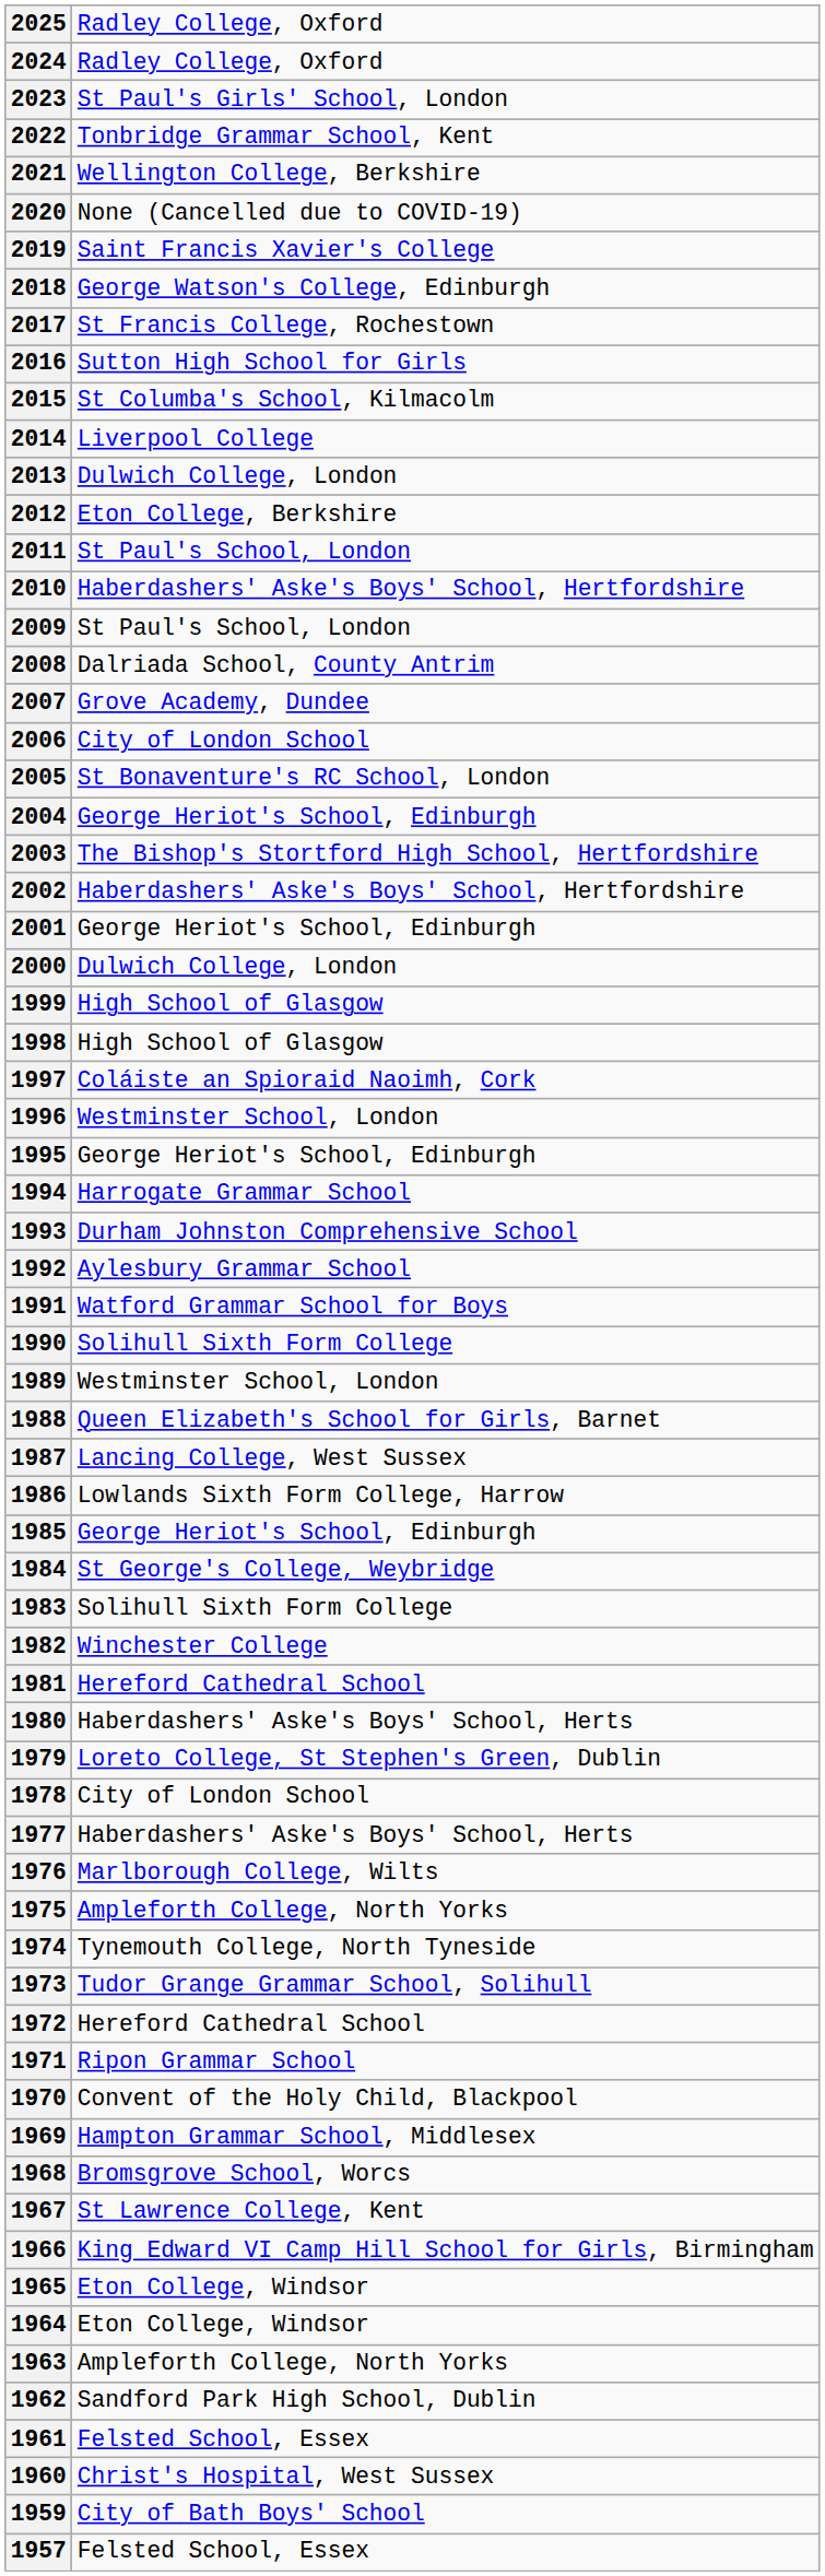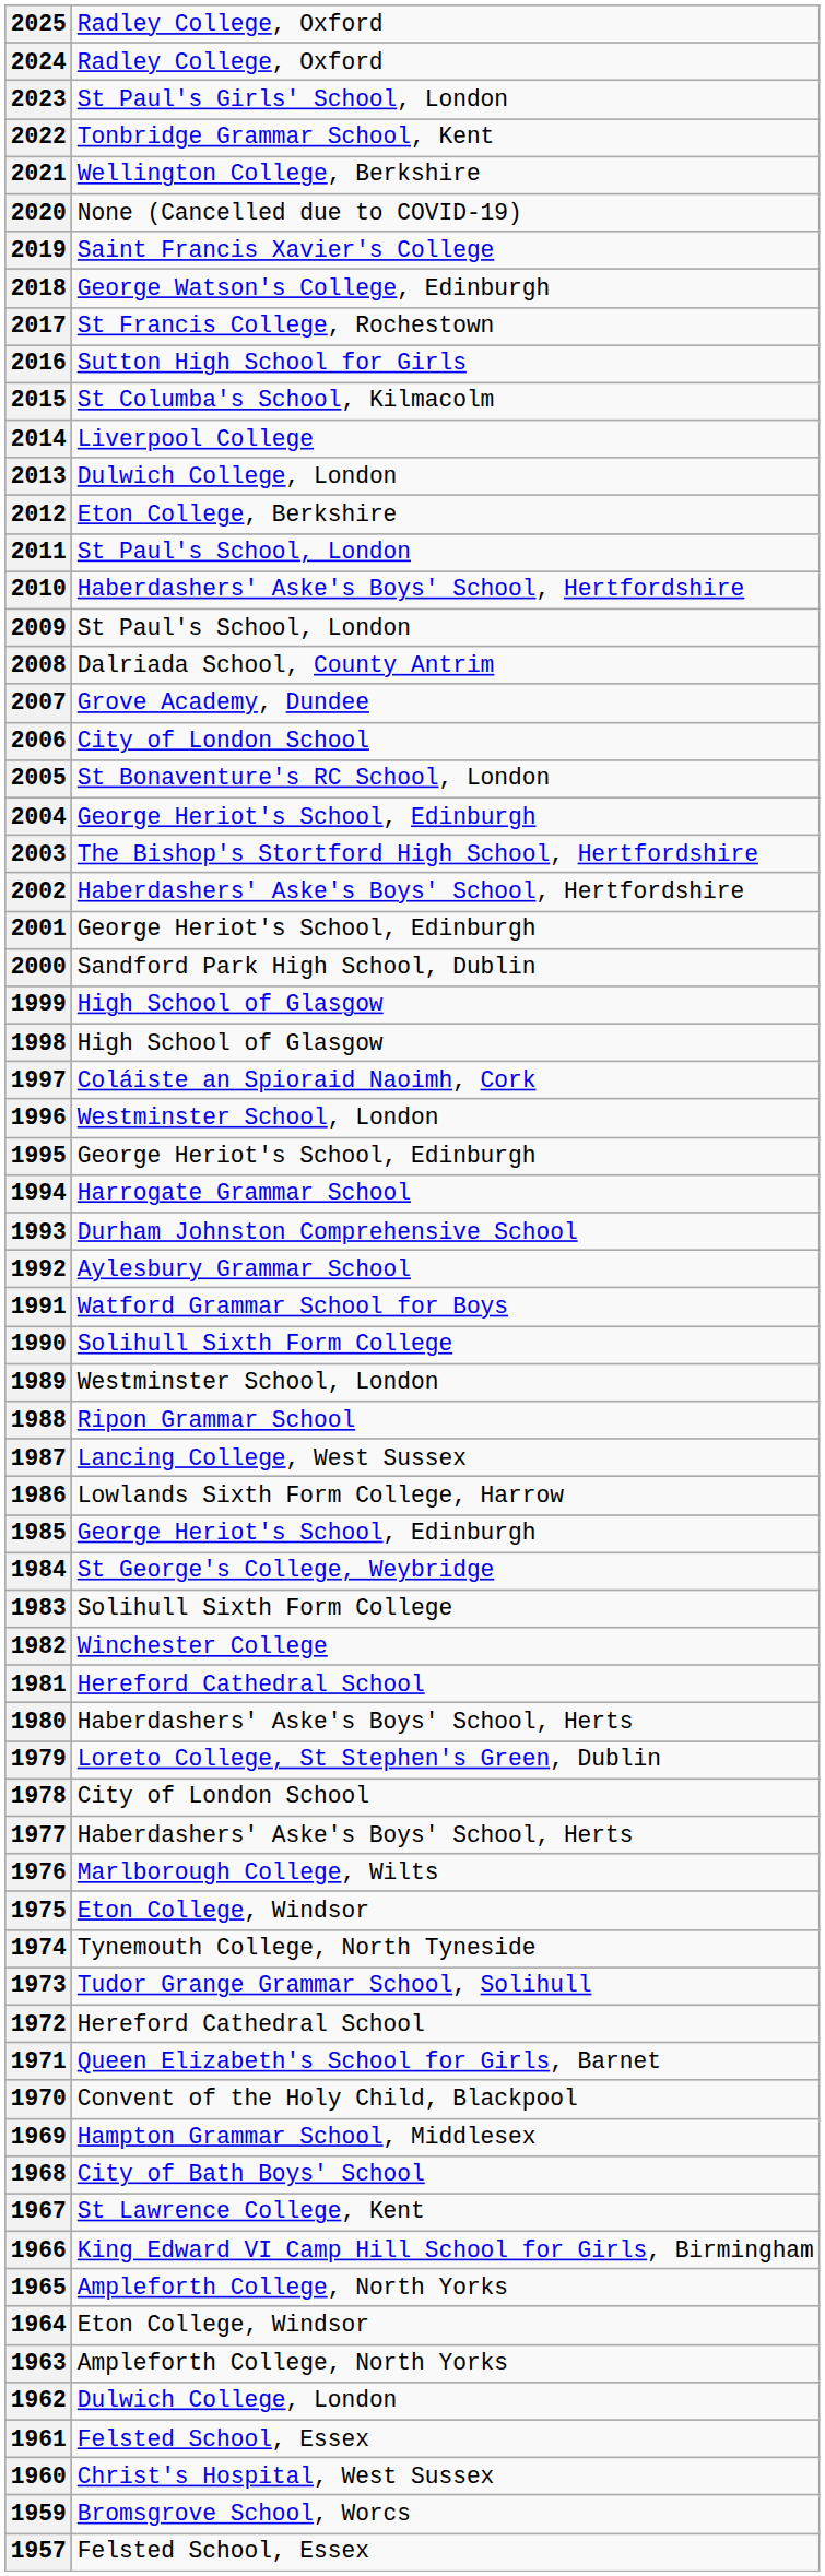 <table class="wikitable sortable">
 <tr>
 <th>2025</th>
 <td><a href='#'>Radley College</a>, Oxford</td>
 </tr>
 <tr>
 <th>2024</th>
 <td><a href='#'>Radley College</a>, Oxford</td>
 </tr>
 <tr>
 <th>2023</th>
 <td><a href='#'>St Paul's Girls' School</a>, London</td>
 </tr>
 <tr>
 <th>2022</th>
 <td><a href='#'>Tonbridge Grammar School</a>, Kent</td>
 </tr>
 <tr>
 <th>2021</th>
 <td><a href='#'>Wellington College</a>, Berkshire</td>
 </tr>
 <tr>
 <th>2020</th>
 <td>None (Cancelled due to COVID-19)</td>
 </tr>
 <tr>
 <th>2019</th>
 <td><a href='#'>Saint Francis Xavier's College</a></td>
 </tr>
 <tr>
 <th>2018</th>
 <td><a href='#'>George Watson's College</a>, Edinburgh</td>
 </tr>
 <tr>
 <th>2017</th>
 <td><a href='#'>St Francis College</a>, Rochestown</td>
 </tr>
 <tr>
 <th>2016</th>
 <td><a href='#'>Sutton High School for Girls</a></td>
 </tr>
 <tr>
 <th>2015</th>
 <td><a href='#'>St Columba's School</a>, Kilmacolm</td>
 </tr>
 <tr>
 <th>2014</th>
 <td><a href='#'>Liverpool College</a></td>
 </tr>
 <tr>
 <th>2013</th>
 <td><a href='#'>Dulwich College</a>, London</td>
 </tr>
 <tr>
 <th>2012</th>
 <td><a href='#'>Eton College</a>, Berkshire</td>
 </tr>
 <tr>
 <th>2011</th>
 <td><a href='#'>St Paul's School, London</a></td>
 </tr>
 <tr>
 <th>2010</th>
 <td><a href='#'>Haberdashers' Aske's Boys' School</a>, <a href='#'>Hertfordshire</a></td>
 </tr>
 <tr>
 <th>2009</th>
 <td>St Paul's School, London</td>
 </tr>
 <tr>
 <th>2008</th>
 <td>Dalriada School, <a href='#'>County Antrim</a></td>
 </tr>
 <tr>
 <th>2007</th>
 <td><a href='#'>Grove Academy</a>, <a href='#'>Dundee</a></td>
 </tr>
 <tr>
 <th>2006</th>
 <td><a href='#'>City of London School</a></td>
 </tr>
 <tr>
 <th>2005</th>
 <td><a href='#'>St Bonaventure's RC School</a>, London</td>
 </tr>
 <tr>
 <th>2004</th>
 <td><a href='#'>George Heriot's School</a>, <a href='#'>Edinburgh</a></td>
 </tr>
 <tr>
 <th>2003</th>
 <td><a href='#'>The Bishop's Stortford High School</a>, <a href='#'>Hertfordshire</a></td>
 </tr>
 <tr>
 <th>2002</th>
 <td><a href='#'>Haberdashers' Aske's Boys' School</a>, Hertfordshire</td>
 </tr>
 <tr>
 <th>2001</th>
 <td>George Heriot's School, Edinburgh</td>
 </tr>
 <tr>
 <th>2000</th>
-<td><a href='#'>Dulwich College</a>, London</td>
+<td>Sandford Park High School, Dublin</td>
 </tr>
 <tr>
 <th>1999</th>
 <td><a href='#'>High School of Glasgow</a></td>
 </tr>
 <tr>
 <th>1998</th>
 <td>High School of Glasgow</td>
 </tr>
 <tr>
 <th>1997</th>
 <td><a href='#'>Coláiste an Spioraid Naoimh</a>, <a href='#'>Cork</a></td>
 </tr>
 <tr>
 <th>1996</th>
 <td><a href='#'>Westminster School</a>, London</td>
 </tr>
 <tr>
 <th>1995</th>
 <td>George Heriot's School, Edinburgh</td>
 </tr>
 <tr>
 <th>1994</th>
 <td><a href='#'>Harrogate Grammar School</a></td>
 </tr>
 <tr>
 <th>1993</th>
 <td><a href='#'>Durham Johnston Comprehensive School</a></td>
 </tr>
 <tr>
 <th>1992</th>
 <td><a href='#'>Aylesbury Grammar School</a></td>
 </tr>
 <tr>
 <th>1991</th>
 <td><a href='#'>Watford Grammar School for Boys</a></td>
 </tr>
 <tr>
 <th>1990</th>
 <td><a href='#'>Solihull Sixth Form College</a></td>
 </tr>
 <tr>
 <th>1989</th>
 <td>Westminster School, London</td>
 </tr>
 <tr>
 <th>1988</th>
-<td><a href='#'>Queen Elizabeth's School for Girls</a>, Barnet</td>
+<td><a href='#'>Ripon Grammar School</a></td>
 </tr>
 <tr>
 <th>1987</th>
 <td><a href='#'>Lancing College</a>, West Sussex</td>
 </tr>
 <tr>
 <th>1986</th>
 <td>Lowlands Sixth Form College, Harrow</td>
 </tr>
 <tr>
 <th>1985</th>
 <td><a href='#'>George Heriot's School</a>, Edinburgh</td>
 </tr>
 <tr>
 <th>1984</th>
 <td><a href='#'>St George's College, Weybridge</a></td>
 </tr>
 <tr>
 <th>1983</th>
 <td>Solihull Sixth Form College</td>
 </tr>
 <tr>
 <th>1982</th>
 <td><a href='#'>Winchester College</a></td>
 </tr>
 <tr>
 <th>1981</th>
 <td><a href='#'>Hereford Cathedral School</a></td>
 </tr>
 <tr>
 <th>1980</th>
 <td>Haberdashers' Aske's Boys' School, Herts</td>
 </tr>
 <tr>
 <th>1979</th>
 <td><a href='#'>Loreto College, St Stephen's Green</a>, Dublin</td>
 </tr>
 <tr>
 <th>1978</th>
 <td>City of London School</td>
 </tr>
 <tr>
 <th>1977</th>
 <td>Haberdashers' Aske's Boys' School, Herts</td>
 </tr>
 <tr>
 <th>1976</th>
 <td><a href='#'>Marlborough College</a>, Wilts</td>
 </tr>
 <tr>
 <th>1975</th>
-<td><a href='#'>Ampleforth College</a>, North Yorks</td>
+<td><a href='#'>Eton College</a>, Windsor</td>
 </tr>
 <tr>
 <th>1974</th>
 <td>Tynemouth College, North Tyneside</td>
 </tr>
 <tr>
 <th>1973</th>
 <td><a href='#'>Tudor Grange Grammar School</a>, <a href='#'>Solihull</a></td>
 </tr>
 <tr>
 <th>1972</th>
 <td>Hereford Cathedral School</td>
 </tr>
 <tr>
 <th>1971</th>
-<td><a href='#'>Ripon Grammar School</a></td>
+<td><a href='#'>Queen Elizabeth's School for Girls</a>, Barnet</td>
 </tr>
 <tr>
 <th>1970</th>
 <td>Convent of the Holy Child, Blackpool</td>
 </tr>
 <tr>
 <th>1969</th>
 <td><a href='#'>Hampton Grammar School</a>, Middlesex</td>
 </tr>
 <tr>
 <th>1968</th>
-<td><a href='#'>Bromsgrove School</a>, Worcs</td>
+<td><a href='#'>City of Bath Boys' School</a></td>
 </tr>
 <tr>
 <th>1967</th>
 <td><a href='#'>St Lawrence College</a>, Kent</td>
 </tr>
 <tr>
 <th>1966</th>
 <td><a href='#'>King Edward VI Camp Hill School for Girls</a>, Birmingham</td>
 </tr>
 <tr>
 <th>1965</th>
-<td><a href='#'>Eton College</a>, Windsor</td>
+<td><a href='#'>Ampleforth College</a>, North Yorks</td>
 </tr>
 <tr>
 <th>1964</th>
 <td>Eton College, Windsor</td>
 </tr>
 <tr>
 <th>1963</th>
 <td>Ampleforth College, North Yorks</td>
 </tr>
 <tr>
 <th>1962</th>
-<td>Sandford Park High School, Dublin</td>
+<td><a href='#'>Dulwich College</a>, London</td>
 </tr>
 <tr>
 <th>1961</th>
 <td><a href='#'>Felsted School</a>, Essex</td>
 </tr>
 <tr>
 <th>1960</th>
 <td><a href='#'>Christ's Hospital</a>, West Sussex</td>
 </tr>
 <tr>
 <th>1959</th>
-<td><a href='#'>City of Bath Boys' School</a></td>
+<td><a href='#'>Bromsgrove School</a>, Worcs</td>
 </tr>
 <tr>
 <th>1957</th>
 <td>Felsted School, Essex</td>
 </tr>
 </table>
